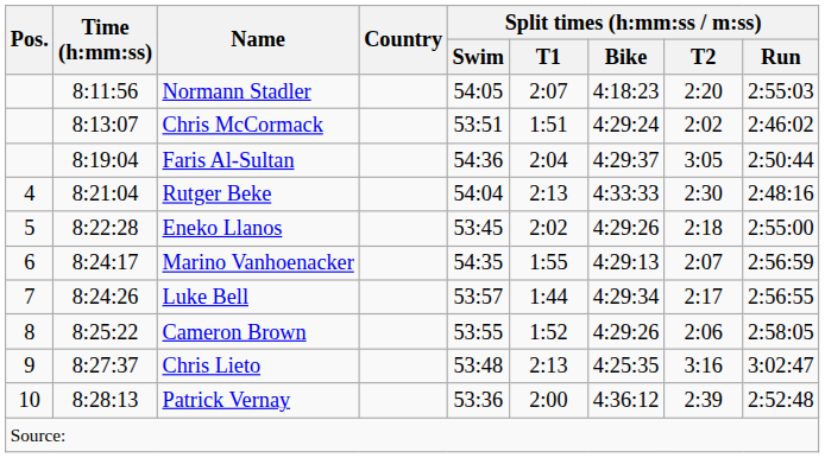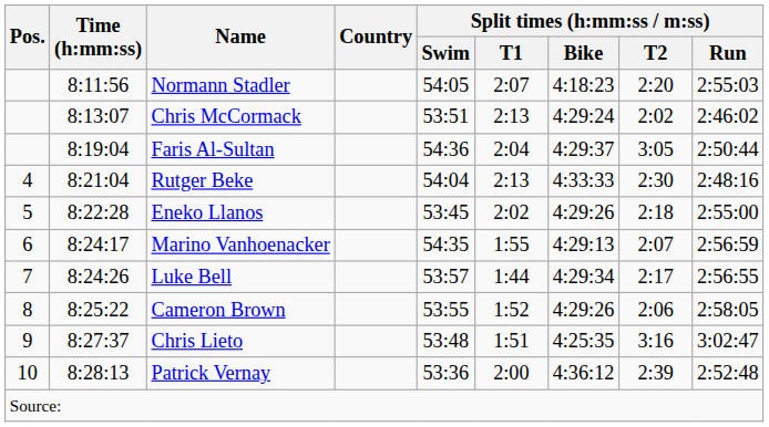 <table class="wikitable" style="text-align:center">
 <tr>
 <th rowspan="2">Pos.</th>
 <th rowspan="2">Time<br>(h:mm:ss)</th>
 <th rowspan="2">Name</th>
 <th rowspan="2">Country</th>
 <th colspan="5">Split times (h:mm:ss / m:ss)</th>
 </tr>
 <tr>
 <th>Swim</th>
 <th>    T1    </th>
 <th>Bike</th>
 <th>    T2    </th>
 <th>Run</th>
 </tr>
 <tr>
 <td></td>
 <td>8:11:56</td>
 <td align="left"><a href='#'>Normann Stadler</a></td>
 <td align="left"></td>
 <td>54:05</td>
 <td>2:07</td>
 <td>4:18:23</td>
 <td>2:20</td>
 <td>2:55:03</td>
 </tr>
 <tr>
 <td></td>
 <td>8:13:07</td>
 <td align="left"><a href='#'>Chris McCormack</a></td>
 <td align="left"></td>
 <td>53:51</td>
-<td>1:51</td>
+<td>2:13</td>
 <td>4:29:24</td>
 <td>2:02</td>
 <td>2:46:02</td>
 </tr>
 <tr>
 <td></td>
 <td>8:19:04</td>
 <td align="left"><a href='#'>Faris Al-Sultan</a></td>
 <td align="left"></td>
 <td>54:36</td>
 <td>2:04</td>
 <td>4:29:37</td>
 <td>3:05</td>
 <td>2:50:44</td>
 </tr>
 <tr>
 <td>4</td>
 <td>8:21:04</td>
 <td align="left"><a href='#'>Rutger Beke</a></td>
 <td align="left"></td>
 <td>54:04</td>
 <td>2:13</td>
 <td>4:33:33</td>
 <td>2:30</td>
 <td>2:48:16</td>
 </tr>
 <tr>
 <td>5</td>
 <td>8:22:28</td>
 <td align="left"><a href='#'>Eneko Llanos</a></td>
 <td align="left"></td>
 <td>53:45</td>
 <td>2:02</td>
 <td>4:29:26</td>
 <td>2:18</td>
 <td>2:55:00</td>
 </tr>
 <tr>
 <td>6</td>
 <td>8:24:17</td>
 <td align="left"><a href='#'>Marino Vanhoenacker</a></td>
 <td align="left"></td>
 <td>54:35</td>
 <td>1:55</td>
 <td>4:29:13</td>
 <td>2:07</td>
 <td>2:56:59</td>
 </tr>
 <tr>
 <td>7</td>
 <td>8:24:26</td>
 <td align="left"><a href='#'>Luke Bell</a></td>
 <td align="left"></td>
 <td>53:57</td>
 <td>1:44</td>
 <td>4:29:34</td>
 <td>2:17</td>
 <td>2:56:55</td>
 </tr>
 <tr>
 <td>8</td>
 <td>8:25:22</td>
 <td align="left"><a href='#'>Cameron Brown</a></td>
 <td align="left"></td>
 <td>53:55</td>
 <td>1:52</td>
 <td>4:29:26</td>
 <td>2:06</td>
 <td>2:58:05</td>
 </tr>
 <tr>
 <td>9</td>
 <td>8:27:37</td>
 <td align="left"><a href='#'>Chris Lieto</a></td>
 <td align="left"></td>
 <td>53:48</td>
-<td>2:13</td>
+<td>1:51</td>
 <td>4:25:35</td>
 <td>3:16</td>
 <td>3:02:47</td>
 </tr>
 <tr>
 <td>10</td>
 <td>8:28:13</td>
 <td align="left"><a href='#'>Patrick Vernay</a></td>
 <td align="left"></td>
 <td>53:36</td>
 <td>2:00</td>
 <td>4:36:12</td>
 <td>2:39</td>
 <td>2:52:48</td>
 </tr>
 <tr>
 <td colspan="9" align="left"><small>Source:</small></td>
 </tr>
 </table>
